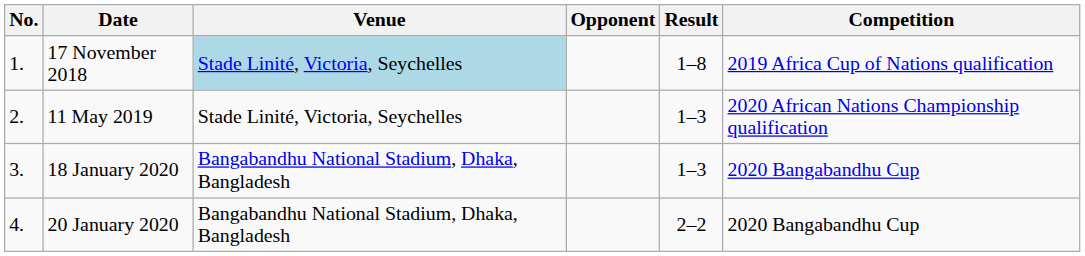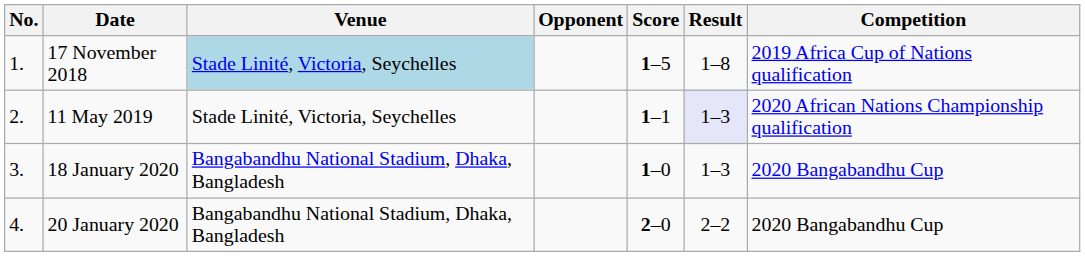 <table class="wikitable" style="font-size:100%;">
 <tr>
 <th>No.</th>
 <th>Date</th>
 <th>Venue</th>
 <th>Opponent</th>
+<th>Score</th>
 <th>Result</th>
 <th>Competition</th>
 </tr>
 <tr>
 <td>1.</td>
 <td>17 November 2018</td>
 <td style="background: lightblue;"><a href='#'>Stade Linité</a>, <a href='#'>Victoria</a>, Seychelles</td>
 <td></td>
+<td align=center><strong>1</strong>–5</td>
 <td align=center>1–8</td>
 <td><a href='#'>2019 Africa Cup of Nations qualification</a></td>
 </tr>
 <tr>
 <td>2.</td>
 <td>11 May 2019</td>
 <td>Stade Linité, Victoria, Seychelles</td>
 <td></td>
-<td align=center>1–3</td>
+<td align=center><strong>1</strong>–1</td>
+<td align=center style="background: lavender;">1–3</td>
 <td><a href='#'>2020 African Nations Championship qualification</a></td>
 </tr>
 <tr>
 <td>3.</td>
 <td>18 January 2020</td>
 <td><a href='#'>Bangabandhu National Stadium</a>, <a href='#'>Dhaka</a>, Bangladesh</td>
 <td></td>
+<td align=center><strong>1</strong>–0</td>
 <td align=center>1–3</td>
 <td><a href='#'>2020 Bangabandhu Cup</a></td>
 </tr>
 <tr>
 <td>4.</td>
 <td>20 January 2020</td>
 <td>Bangabandhu National Stadium, Dhaka, Bangladesh</td>
 <td></td>
+<td align=center><strong>2</strong>–0</td>
 <td align=center>2–2</td>
 <td>2020 Bangabandhu Cup</td>
 </tr>
 </table>
